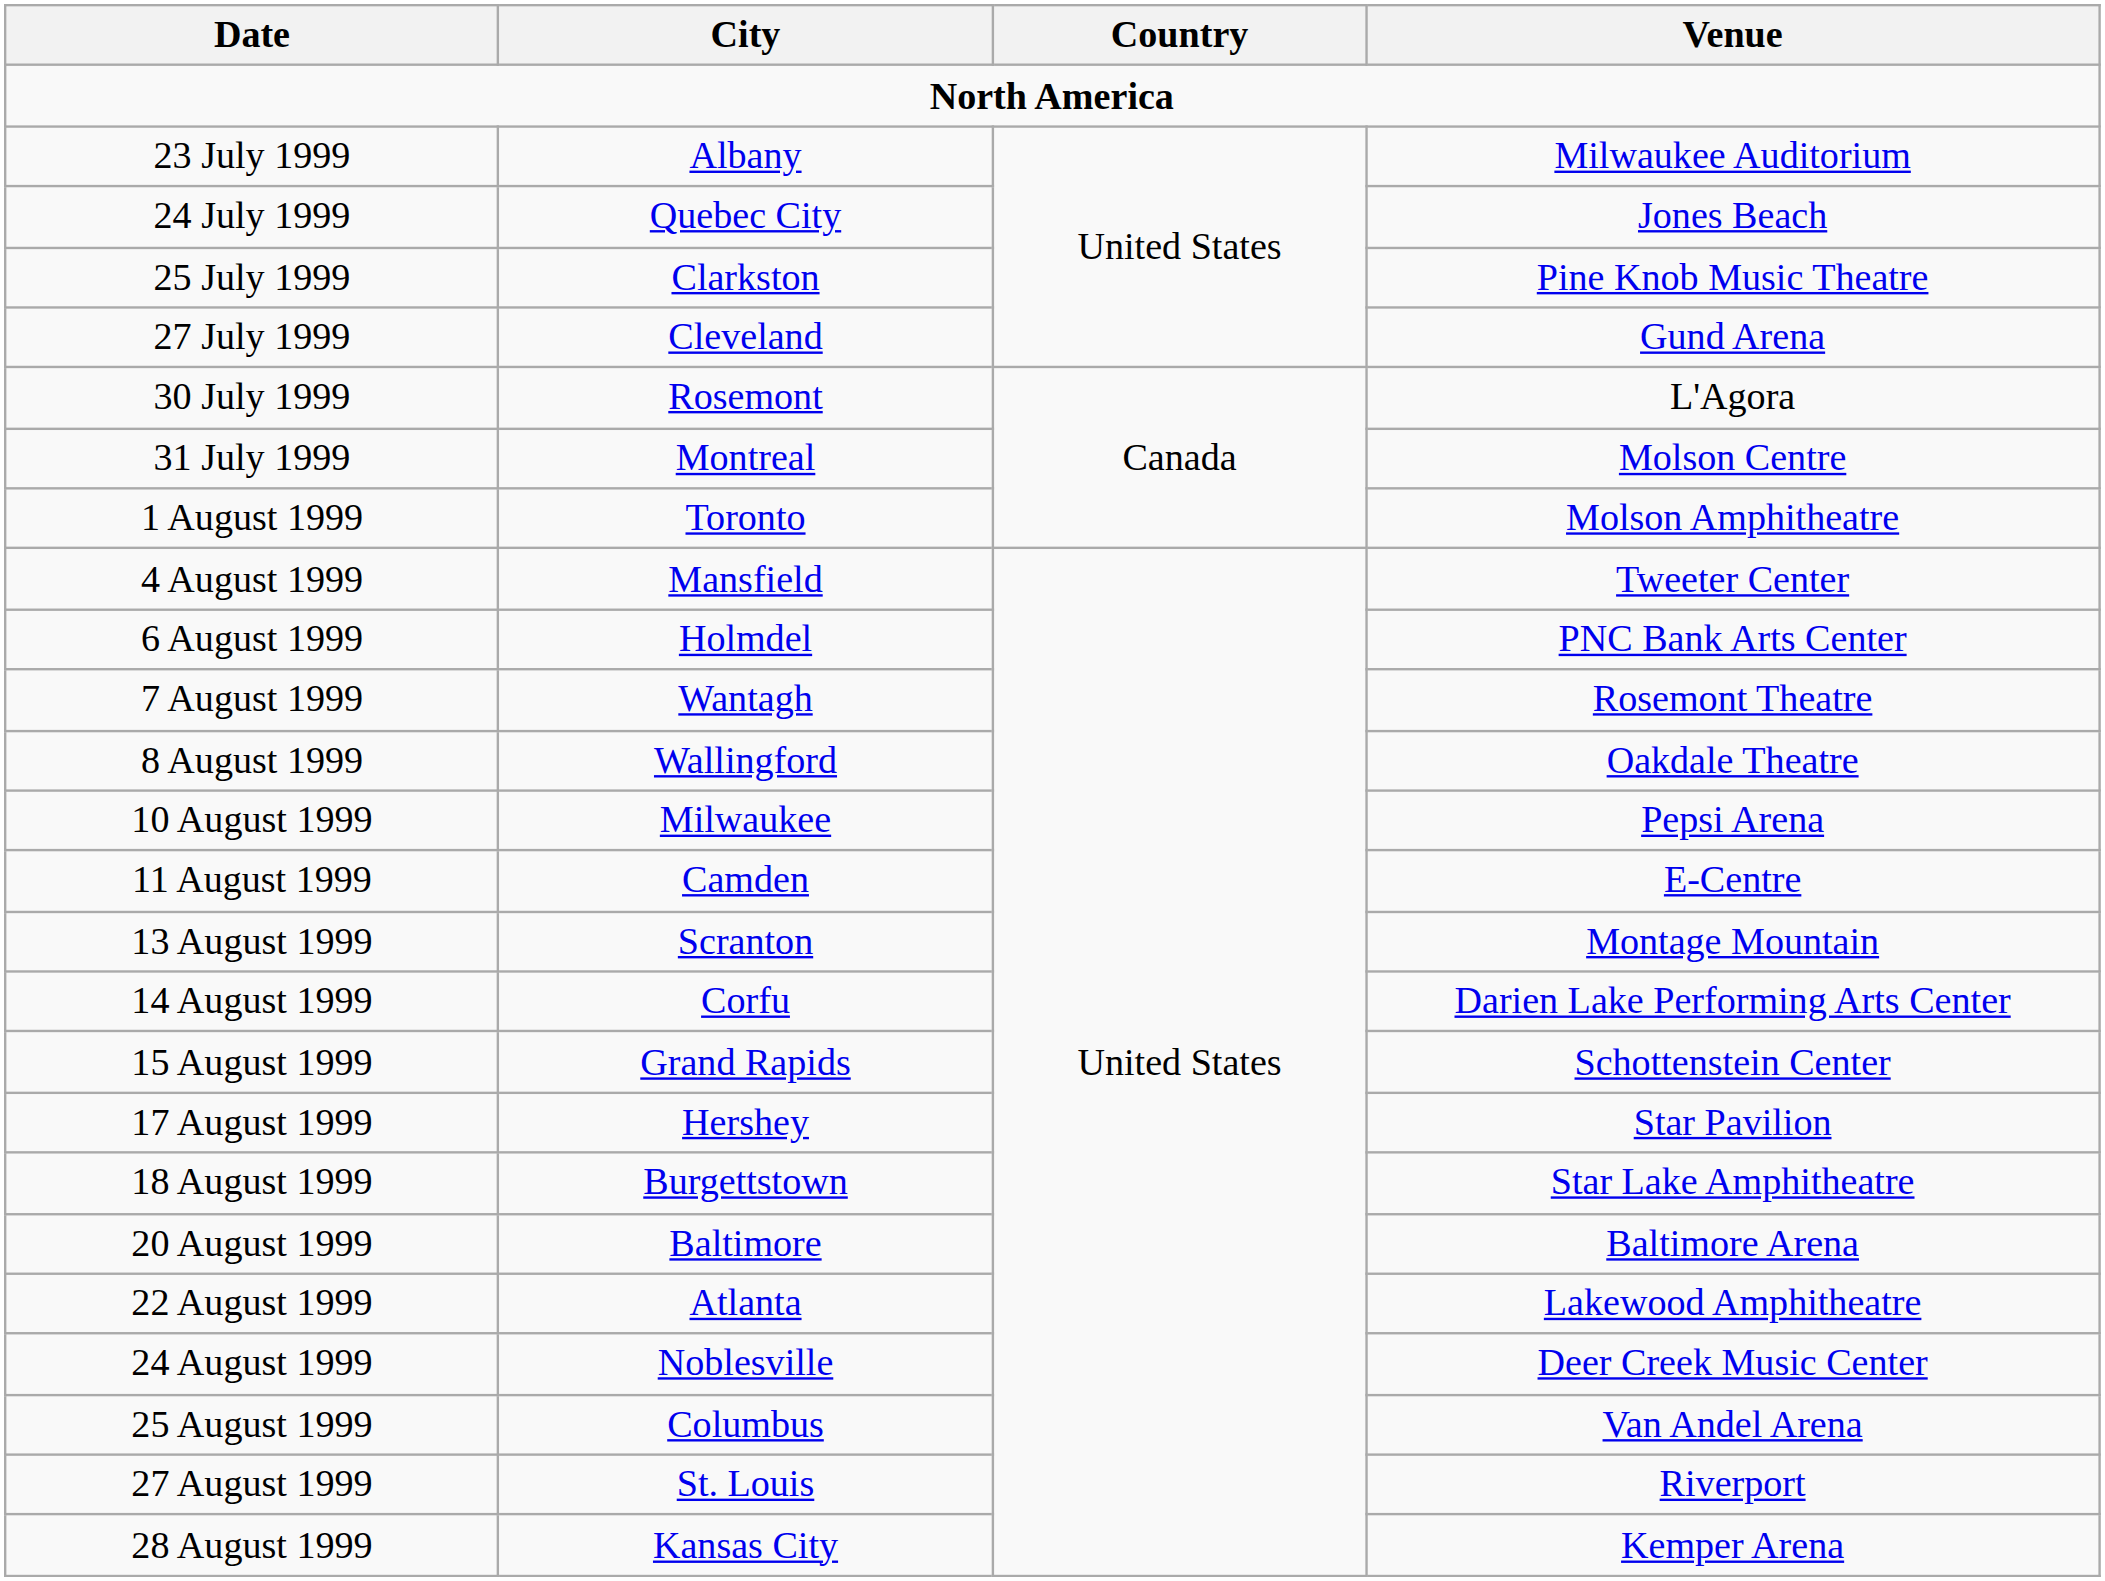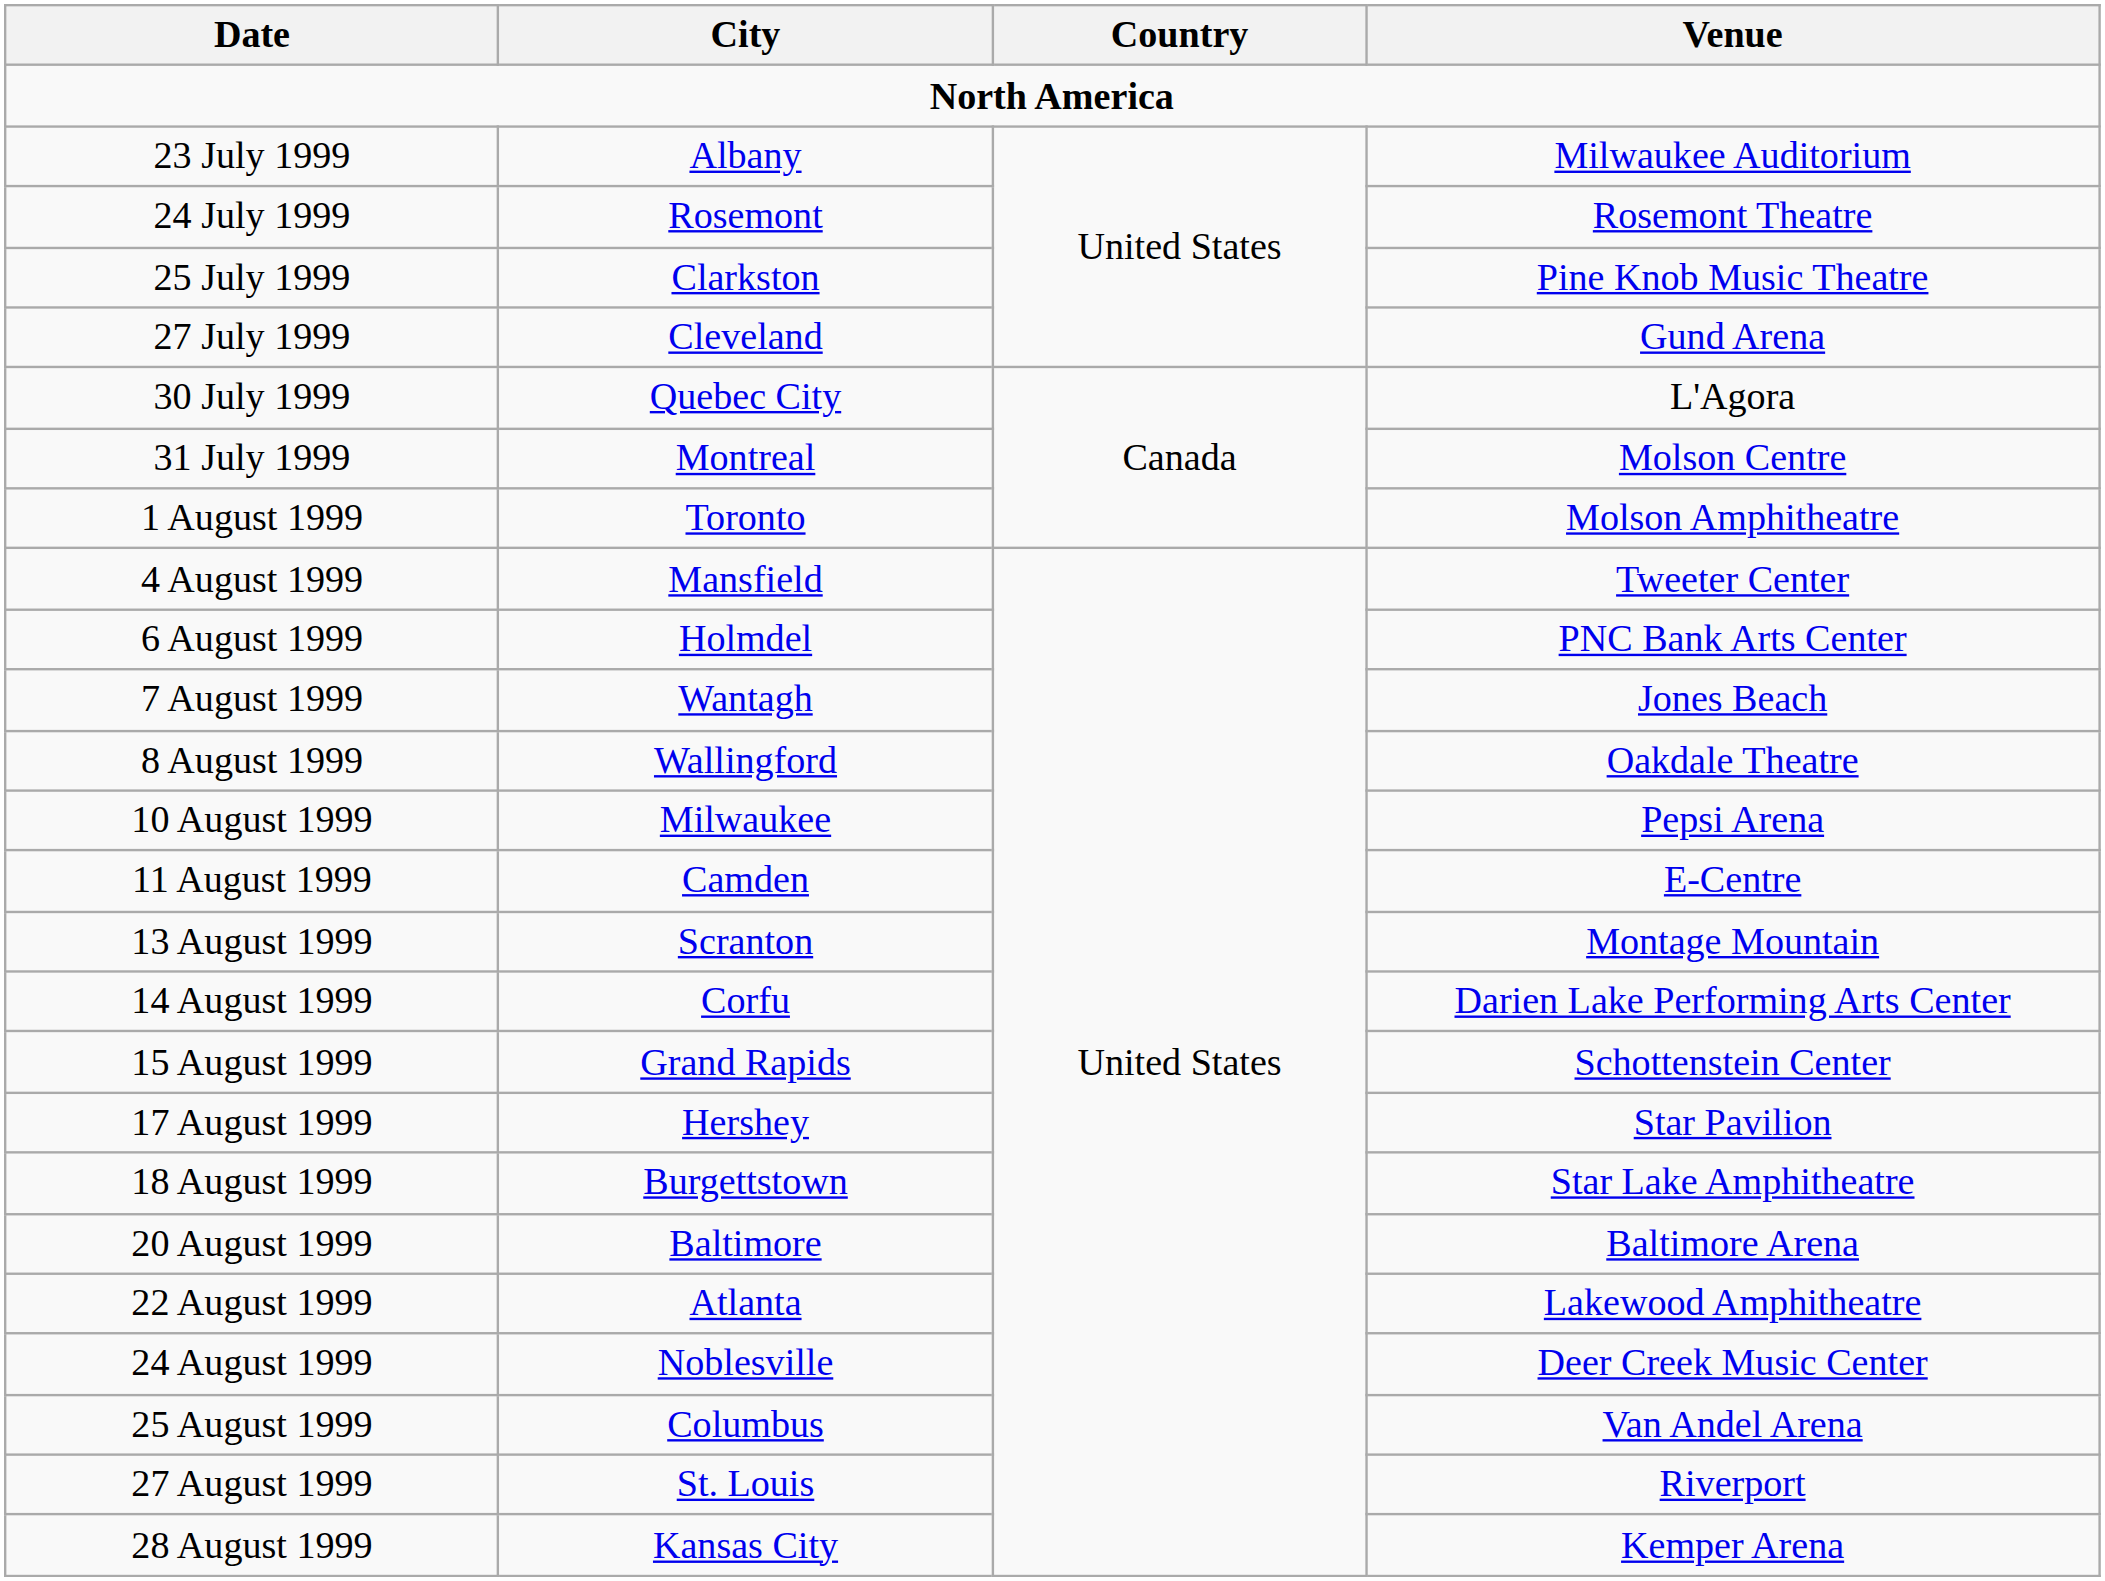 <table class="wikitable" style="text-align:center">
 <tr>
 <th style="width:200px;">Date</th>
 <th style="width:200px;">City</th>
 <th style="width:150px;">Country</th>
 <th style="width:300px;">Venue</th>
 </tr>
 <tr>
 <td colspan="4"><strong>North America</strong></td>
 </tr>
 <tr>
 <td>23 July 1999</td>
 <td><a href='#'>Albany</a></td>
 <td rowspan="4">United States</td>
 <td><a href='#'>Milwaukee Auditorium</a></td>
 </tr>
 <tr>
 <td>24 July 1999</td>
-<td><a href='#'>Quebec City</a></td>
-<td><a href='#'>Jones Beach</a></td>
+<td><a href='#'>Rosemont</a></td>
+<td><a href='#'>Rosemont Theatre</a></td>
 </tr>
 <tr>
 <td>25 July 1999</td>
 <td><a href='#'>Clarkston</a></td>
 <td><a href='#'>Pine Knob Music Theatre</a></td>
 </tr>
 <tr>
 <td>27 July 1999</td>
 <td><a href='#'>Cleveland</a></td>
 <td><a href='#'>Gund Arena</a></td>
 </tr>
 <tr>
 <td>30 July 1999</td>
-<td><a href='#'>Rosemont</a></td>
+<td><a href='#'>Quebec City</a></td>
 <td rowspan=3>Canada</td>
 <td>L'Agora</td>
 </tr>
 <tr>
 <td>31 July 1999</td>
 <td><a href='#'>Montreal</a></td>
 <td><a href='#'>Molson Centre</a></td>
 </tr>
 <tr>
 <td>1 August 1999</td>
 <td><a href='#'>Toronto</a></td>
 <td><a href='#'>Molson Amphitheatre</a></td>
 </tr>
 <tr>
 <td>4 August 1999</td>
 <td><a href='#'>Mansfield</a></td>
 <td rowspan="17">United States</td>
 <td><a href='#'>Tweeter Center</a></td>
 </tr>
 <tr>
 <td>6 August 1999</td>
 <td><a href='#'>Holmdel</a></td>
 <td><a href='#'>PNC Bank Arts Center</a></td>
 </tr>
 <tr>
 <td>7 August 1999</td>
 <td><a href='#'>Wantagh</a></td>
-<td><a href='#'>Rosemont Theatre</a></td>
+<td><a href='#'>Jones Beach</a></td>
 </tr>
 <tr>
 <td>8 August 1999</td>
 <td><a href='#'>Wallingford</a></td>
 <td><a href='#'>Oakdale Theatre</a></td>
 </tr>
 <tr>
 <td>10 August 1999</td>
 <td><a href='#'>Milwaukee</a></td>
 <td><a href='#'>Pepsi Arena</a></td>
 </tr>
 <tr>
 <td>11 August 1999</td>
 <td><a href='#'>Camden</a></td>
 <td><a href='#'>E-Centre</a></td>
 </tr>
 <tr>
 <td>13 August 1999</td>
 <td><a href='#'>Scranton</a></td>
 <td><a href='#'>Montage Mountain</a></td>
 </tr>
 <tr>
 <td>14 August 1999</td>
 <td><a href='#'>Corfu</a></td>
 <td><a href='#'>Darien Lake Performing Arts Center</a></td>
 </tr>
 <tr>
 <td>15 August 1999</td>
 <td><a href='#'>Grand Rapids</a></td>
 <td><a href='#'>Schottenstein Center</a></td>
 </tr>
 <tr>
 <td>17 August 1999</td>
 <td><a href='#'>Hershey</a></td>
 <td><a href='#'>Star Pavilion</a></td>
 </tr>
 <tr>
 <td>18 August 1999</td>
 <td><a href='#'>Burgettstown</a></td>
 <td><a href='#'>Star Lake Amphitheatre</a></td>
 </tr>
 <tr>
 <td>20 August 1999</td>
 <td><a href='#'>Baltimore</a></td>
 <td><a href='#'>Baltimore Arena</a></td>
 </tr>
 <tr>
 <td>22 August 1999</td>
 <td><a href='#'>Atlanta</a></td>
 <td><a href='#'>Lakewood Amphitheatre</a></td>
 </tr>
 <tr>
 <td>24 August 1999</td>
 <td><a href='#'>Noblesville</a></td>
 <td><a href='#'>Deer Creek Music Center</a></td>
 </tr>
 <tr>
 <td>25 August 1999</td>
 <td><a href='#'>Columbus</a></td>
 <td><a href='#'>Van Andel Arena</a></td>
 </tr>
 <tr>
 <td>27 August 1999</td>
 <td><a href='#'>St. Louis</a></td>
 <td><a href='#'>Riverport</a></td>
 </tr>
 <tr>
 <td>28 August 1999</td>
 <td><a href='#'>Kansas City</a></td>
 <td><a href='#'>Kemper Arena</a></td>
 </tr>
 </table>
